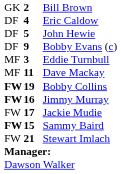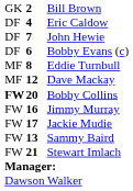 <table cellspacing="0" cellpadding="0" style="font-size:90%; margin:0.2em auto;">
 <tr>
 <th width="25"></th>
 <th width="25"></th>
 </tr>
 <tr>
 <td>GK</td>
 <td><strong>2</strong></td>
 <td><a href='#'>Bill Brown</a></td>
 </tr>
 <tr>
 <td>DF</td>
 <td><strong>4</strong></td>
 <td><a href='#'>Eric Caldow</a></td>
 </tr>
 <tr>
 <td>DF</td>
-<td><strong>5</strong></td>
+<td><strong>7</strong></td>
 <td><a href='#'>John Hewie</a></td>
 </tr>
 <tr>
 <td>DF</td>
-<td><strong>9</strong></td>
+<td><strong>6</strong></td>
 <td><a href='#'>Bobby Evans</a> (<a href='#'>c</a>)</td>
 </tr>
 <tr>
 <td>MF</td>
-<td><strong>3</strong></td>
+<td><strong>8</strong></td>
 <td><a href='#'>Eddie Turnbull</a></td>
 </tr>
 <tr>
 <td>MF</td>
-<td><strong>11</strong></td>
+<td><strong>12</strong></td>
 <td><a href='#'>Dave Mackay</a></td>
 </tr>
 <tr>
 <td><strong>FW</strong></td>
-<td><strong>19</strong></td>
+<td><strong>20</strong></td>
 <td><a href='#'>Bobby Collins</a></td>
 </tr>
 <tr>
-<td><strong>FW</strong></td>
+<td>FW</td>
 <td><strong>16</strong></td>
 <td><a href='#'>Jimmy Murray</a></td>
 </tr>
 <tr>
 <td>FW</td>
 <td><strong>17</strong></td>
 <td><a href='#'>Jackie Mudie</a></td>
 </tr>
 <tr>
-<td><strong>FW</strong></td>
-<td><strong>15</strong></td>
+<td>FW</td>
+<td><strong>13</strong></td>
 <td><a href='#'>Sammy Baird</a></td>
 </tr>
 <tr>
 <td>FW</td>
 <td><strong>21</strong></td>
 <td><a href='#'>Stewart Imlach</a></td>
 </tr>
 <tr>
 <td colspan=3><strong>Manager:</strong></td>
 </tr>
 <tr>
 <td colspan=4><a href='#'>Dawson Walker</a></td>
 </tr>
 </table>
